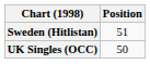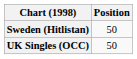 <table class="wikitable plainrowheaders" style="text-align:center">
 <tr>
 <th scope="col">Chart (1998)</th>
 <th scope="col">Position</th>
 </tr>
 <tr>
 <th scope="row">Sweden (Hitlistan)</th>
-<td>51</td>
+<td>50</td>
 </tr>
 <tr>
 <th scope="row">UK Singles (OCC)</th>
 <td>50</td>
 </tr>
 </table>
